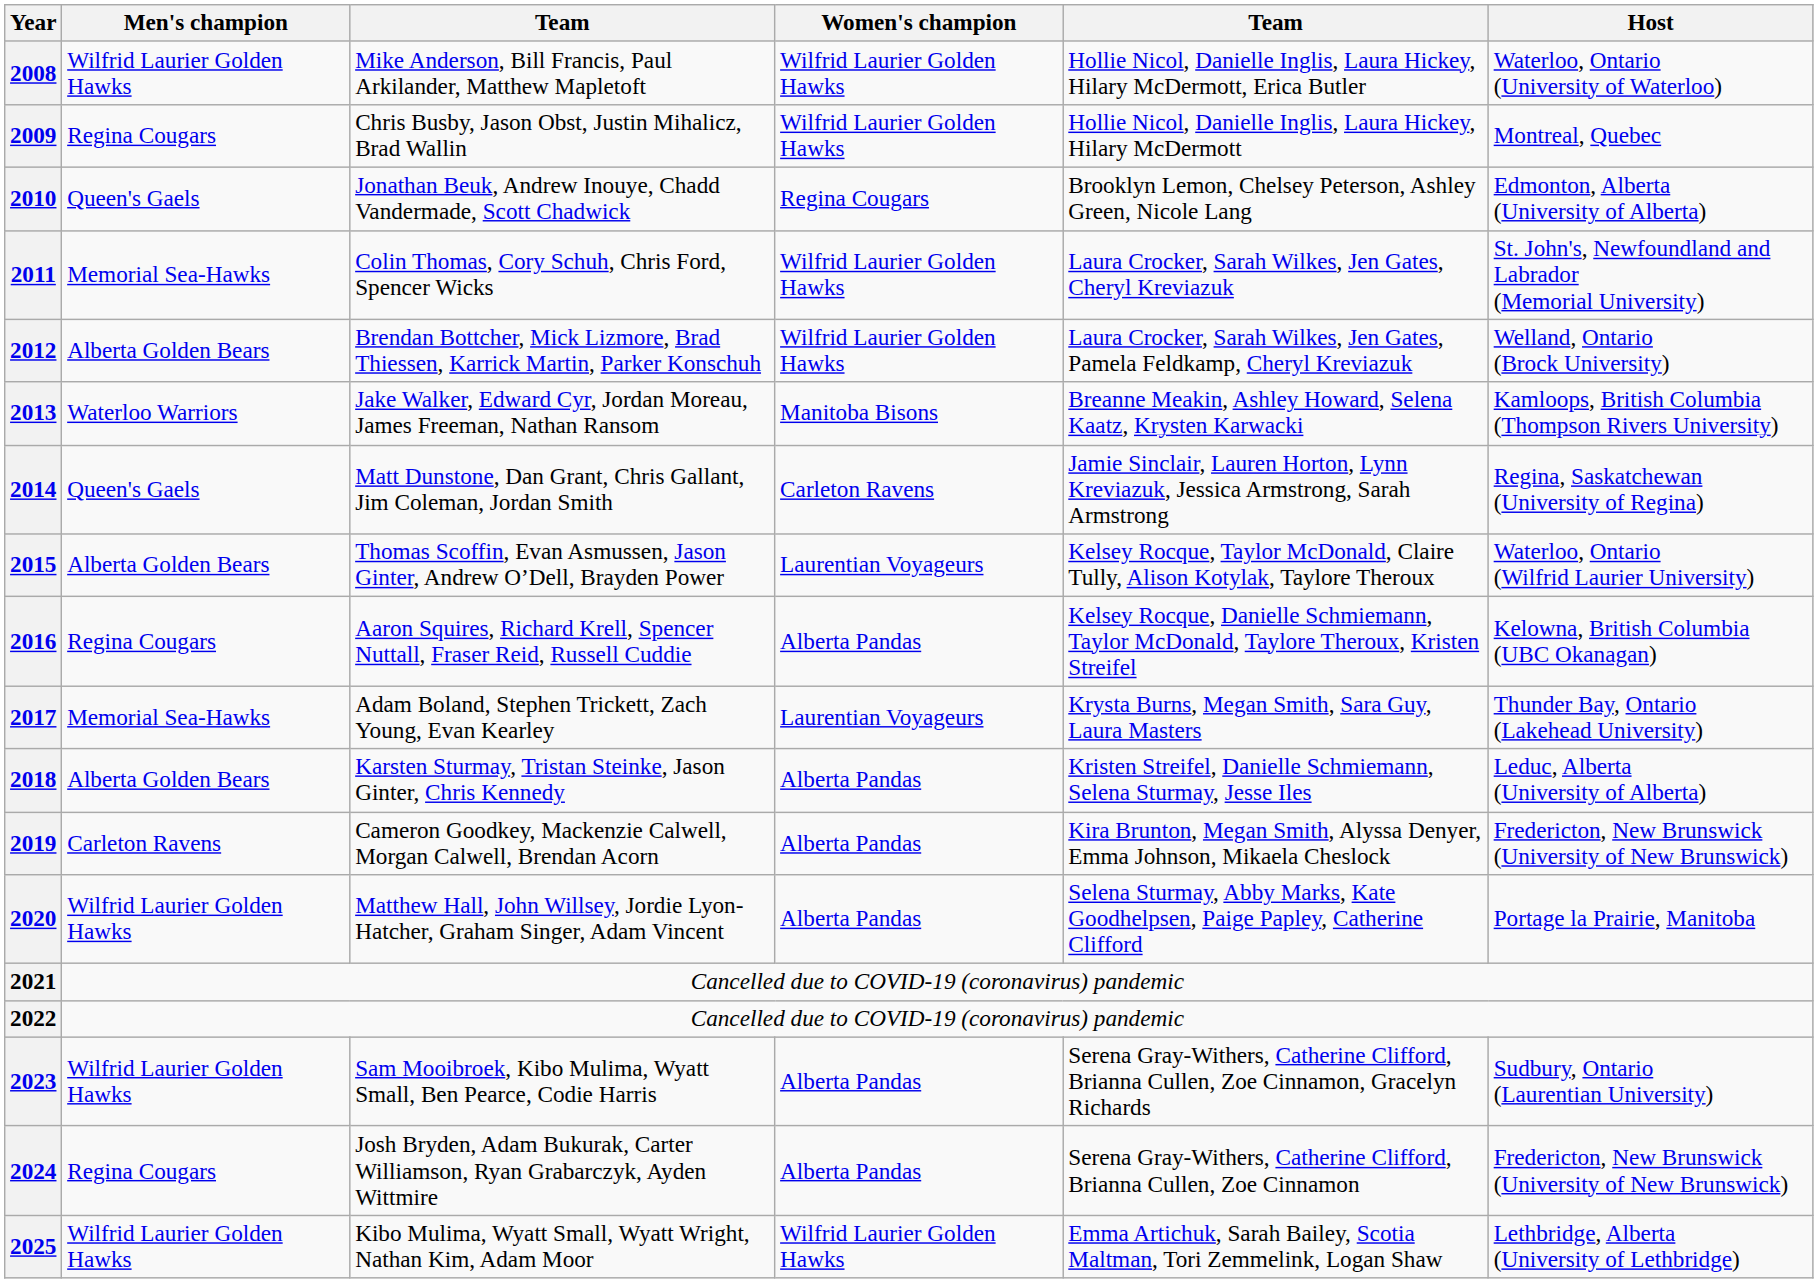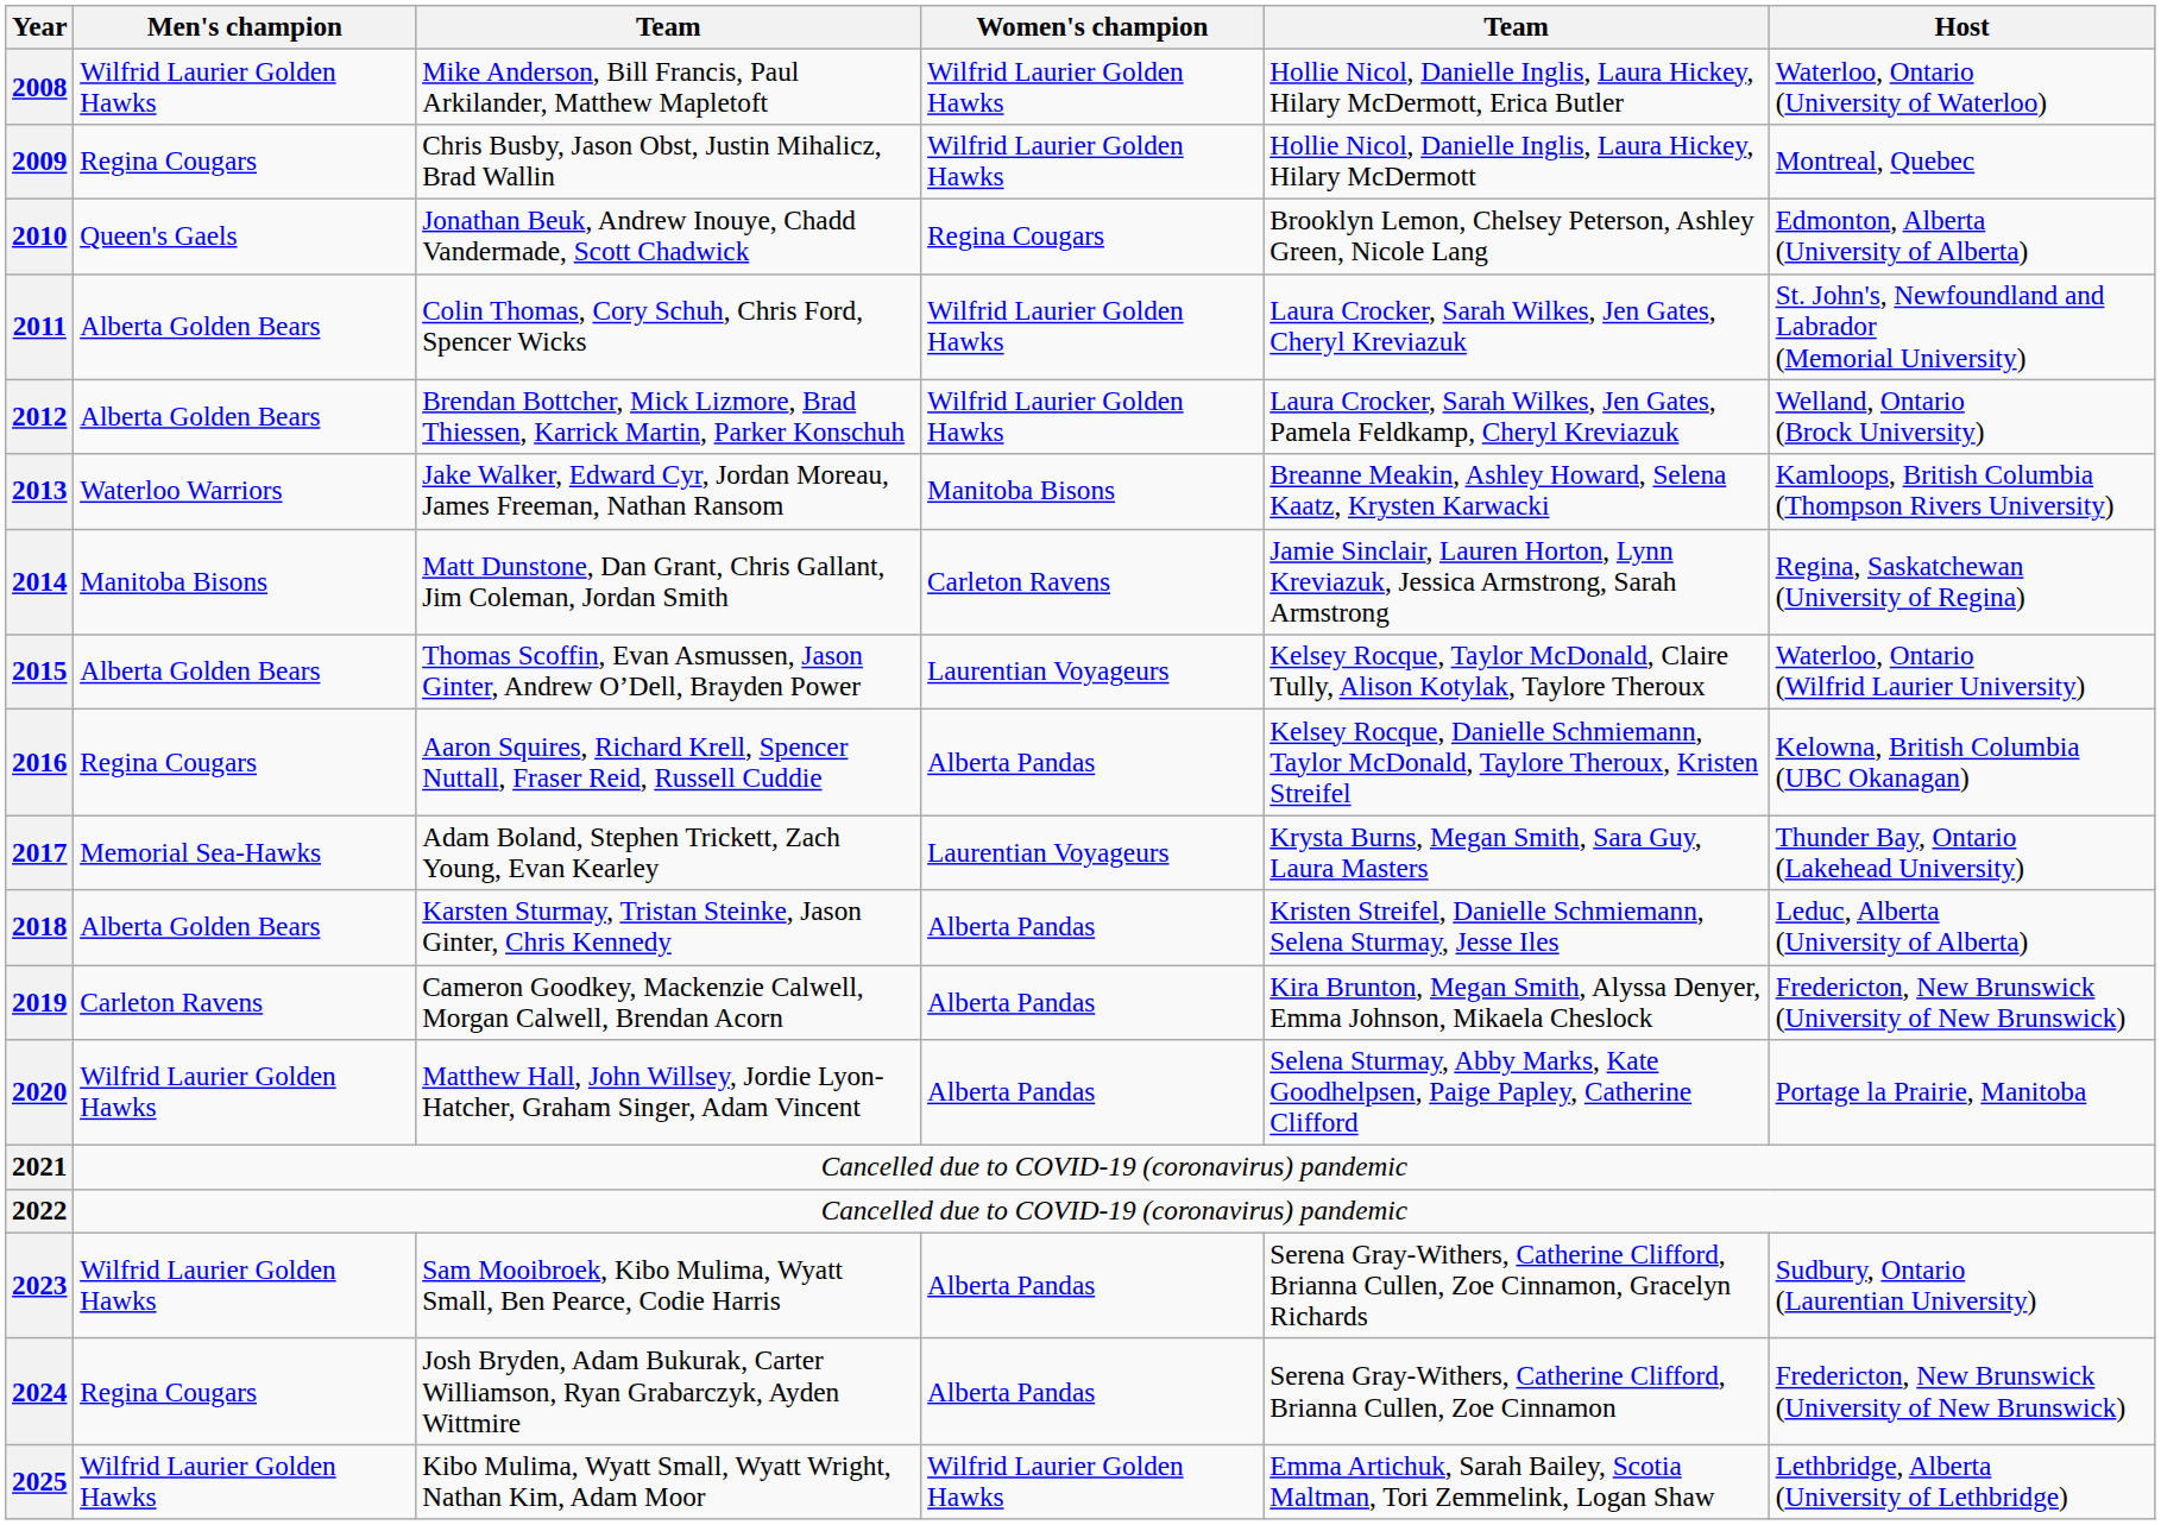 <table class="wikitable sortable">
 <tr>
 <th scope="col">Year</th>
 <th scope="col" width=200>Men's champion</th>
 <th scope="col" width=300>Team</th>
 <th scope="col" width=200>Women's champion</th>
 <th scope="col" width=300>Team</th>
 <th scope="col" width=225>Host</th>
 </tr>
 <tr>
 <th scope="row"><a href='#'>2008</a></th>
 <td> <a href='#'>Wilfrid Laurier Golden Hawks</a></td>
 <td><a href='#'>Mike Anderson</a>, Bill Francis, Paul Arkilander, Matthew Mapletoft</td>
 <td> <a href='#'>Wilfrid Laurier Golden Hawks</a></td>
 <td><a href='#'>Hollie Nicol</a>, <a href='#'>Danielle Inglis</a>, <a href='#'>Laura Hickey</a>, Hilary McDermott, Erica Butler</td>
 <td><a href='#'>Waterloo</a>, <a href='#'>Ontario</a> <br> (<a href='#'>University of Waterloo</a>)</td>
 </tr>
 <tr>
 <th scope="row"><a href='#'>2009</a></th>
 <td> <a href='#'>Regina Cougars</a></td>
 <td>Chris Busby, Jason Obst, Justin Mihalicz, Brad Wallin</td>
 <td> <a href='#'>Wilfrid Laurier Golden Hawks</a></td>
 <td><a href='#'>Hollie Nicol</a>, <a href='#'>Danielle Inglis</a>, <a href='#'>Laura Hickey</a>, Hilary McDermott</td>
 <td><a href='#'>Montreal</a>, <a href='#'>Quebec</a></td>
 </tr>
 <tr>
 <th scope="row"><a href='#'>2010</a></th>
 <td> <a href='#'>Queen's Gaels</a></td>
 <td><a href='#'>Jonathan Beuk</a>, Andrew Inouye, Chadd Vandermade, <a href='#'>Scott Chadwick</a></td>
 <td> <a href='#'>Regina Cougars</a></td>
 <td>Brooklyn Lemon, Chelsey Peterson, Ashley Green, Nicole Lang</td>
 <td><a href='#'>Edmonton</a>, <a href='#'>Alberta</a> <br> (<a href='#'>University of Alberta</a>)</td>
 </tr>
 <tr>
 <th scope="row"><a href='#'>2011</a></th>
-<td> <a href='#'>Memorial Sea-Hawks</a></td>
+<td> <a href='#'>Alberta Golden Bears</a></td>
 <td><a href='#'>Colin Thomas</a>, <a href='#'>Cory Schuh</a>, Chris Ford, Spencer Wicks</td>
 <td> <a href='#'>Wilfrid Laurier Golden Hawks</a></td>
 <td><a href='#'>Laura Crocker</a>, <a href='#'>Sarah Wilkes</a>, <a href='#'>Jen Gates</a>, <a href='#'>Cheryl Kreviazuk</a></td>
 <td><a href='#'>St. John's</a>, <a href='#'>Newfoundland and Labrador</a> <br> (<a href='#'>Memorial University</a>)</td>
 </tr>
 <tr>
 <th scope="row"><a href='#'>2012</a></th>
 <td> <a href='#'>Alberta Golden Bears</a></td>
 <td><a href='#'>Brendan Bottcher</a>, <a href='#'>Mick Lizmore</a>, <a href='#'>Brad Thiessen</a>, <a href='#'>Karrick Martin</a>, <a href='#'>Parker Konschuh</a></td>
 <td> <a href='#'>Wilfrid Laurier Golden Hawks</a></td>
 <td><a href='#'>Laura Crocker</a>, <a href='#'>Sarah Wilkes</a>, <a href='#'>Jen Gates</a>, Pamela Feldkamp, <a href='#'>Cheryl Kreviazuk</a></td>
 <td><a href='#'>Welland</a>, <a href='#'>Ontario</a> <br> (<a href='#'>Brock University</a>)</td>
 </tr>
 <tr>
 <th scope="row"><a href='#'>2013</a></th>
 <td> <a href='#'>Waterloo Warriors</a></td>
 <td><a href='#'>Jake Walker</a>, <a href='#'>Edward Cyr</a>, Jordan Moreau, James Freeman, Nathan Ransom</td>
 <td> <a href='#'>Manitoba Bisons</a></td>
 <td><a href='#'>Breanne Meakin</a>, <a href='#'>Ashley Howard</a>, <a href='#'>Selena Kaatz</a>, <a href='#'>Krysten Karwacki</a></td>
 <td><a href='#'>Kamloops</a>, <a href='#'>British Columbia</a> <br> (<a href='#'>Thompson Rivers University</a>)</td>
 </tr>
 <tr>
 <th scope="row"><a href='#'>2014</a></th>
-<td> <a href='#'>Queen's Gaels</a></td>
+<td> <a href='#'>Manitoba Bisons</a></td>
 <td><a href='#'>Matt Dunstone</a>, Dan Grant, Chris Gallant, Jim Coleman, Jordan Smith</td>
 <td> <a href='#'>Carleton Ravens</a></td>
 <td><a href='#'>Jamie Sinclair</a>, <a href='#'>Lauren Horton</a>, <a href='#'>Lynn Kreviazuk</a>, Jessica Armstrong, Sarah Armstrong</td>
 <td><a href='#'>Regina</a>, <a href='#'>Saskatchewan</a> <br> (<a href='#'>University of Regina</a>)</td>
 </tr>
 <tr>
 <th scope="row"><a href='#'>2015</a></th>
 <td> <a href='#'>Alberta Golden Bears</a></td>
 <td><a href='#'>Thomas Scoffin</a>, Evan Asmussen, <a href='#'>Jason Ginter</a>, Andrew O’Dell, Brayden Power</td>
 <td> <a href='#'>Laurentian Voyageurs</a></td>
 <td><a href='#'>Kelsey Rocque</a>, <a href='#'>Taylor McDonald</a>, Claire Tully, <a href='#'>Alison Kotylak</a>, Taylore Theroux</td>
 <td><a href='#'>Waterloo</a>, <a href='#'>Ontario</a><br>(<a href='#'>Wilfrid Laurier University</a>)</td>
 </tr>
 <tr>
 <th scope="row"><a href='#'>2016</a></th>
 <td> <a href='#'>Regina Cougars</a></td>
 <td><a href='#'>Aaron Squires</a>, <a href='#'>Richard Krell</a>, <a href='#'>Spencer Nuttall</a>, <a href='#'>Fraser Reid</a>, <a href='#'>Russell Cuddie</a></td>
 <td> <a href='#'>Alberta Pandas</a></td>
 <td><a href='#'>Kelsey Rocque</a>, <a href='#'>Danielle Schmiemann</a>, <a href='#'>Taylor McDonald</a>, <a href='#'>Taylore Theroux</a>, <a href='#'>Kristen Streifel</a></td>
 <td><a href='#'>Kelowna</a>, <a href='#'>British Columbia</a> <br> (<a href='#'>UBC Okanagan</a>)</td>
 </tr>
 <tr>
 <th scope="row"><a href='#'>2017</a></th>
 <td> <a href='#'>Memorial Sea-Hawks</a></td>
 <td>Adam Boland, Stephen Trickett, Zach Young, Evan Kearley</td>
 <td> <a href='#'>Laurentian Voyageurs</a></td>
 <td><a href='#'>Krysta Burns</a>, <a href='#'>Megan Smith</a>, <a href='#'>Sara Guy</a>, <a href='#'>Laura Masters</a></td>
 <td><a href='#'>Thunder Bay</a>, <a href='#'>Ontario</a> <br> (<a href='#'>Lakehead University</a>)</td>
 </tr>
 <tr>
 <th scope="row"><a href='#'>2018</a></th>
 <td> <a href='#'>Alberta Golden Bears</a></td>
 <td><a href='#'>Karsten Sturmay</a>, <a href='#'>Tristan Steinke</a>, Jason Ginter, <a href='#'>Chris Kennedy</a></td>
 <td> <a href='#'>Alberta Pandas</a></td>
 <td><a href='#'>Kristen Streifel</a>, <a href='#'>Danielle Schmiemann</a>, <a href='#'>Selena Sturmay</a>, <a href='#'>Jesse Iles</a></td>
 <td><a href='#'>Leduc</a>, <a href='#'>Alberta</a> <br> (<a href='#'>University of Alberta</a>)</td>
 </tr>
 <tr>
 <th scope="row"><a href='#'>2019</a></th>
 <td> <a href='#'>Carleton Ravens</a></td>
 <td>Cameron Goodkey, Mackenzie Calwell, Morgan Calwell, Brendan Acorn</td>
 <td> <a href='#'>Alberta Pandas</a></td>
 <td><a href='#'>Kira Brunton</a>, <a href='#'>Megan Smith</a>, Alyssa Denyer, Emma Johnson, Mikaela Cheslock</td>
 <td><a href='#'>Fredericton</a>, <a href='#'>New Brunswick</a> <br> (<a href='#'>University of New Brunswick</a>)</td>
 </tr>
 <tr>
 <th scope="row"><a href='#'>2020</a></th>
 <td> <a href='#'>Wilfrid Laurier Golden Hawks</a></td>
 <td><a href='#'>Matthew Hall</a>, <a href='#'>John Willsey</a>, Jordie Lyon-Hatcher, Graham Singer, Adam Vincent</td>
 <td> <a href='#'>Alberta Pandas</a></td>
 <td><a href='#'>Selena Sturmay</a>, <a href='#'>Abby Marks</a>, <a href='#'>Kate Goodhelpsen</a>, <a href='#'>Paige Papley</a>, <a href='#'>Catherine Clifford</a></td>
 <td><a href='#'>Portage la Prairie</a>, <a href='#'>Manitoba</a></td>
 </tr>
 <tr>
 <th scope="row">2021</th>
 <td colspan="9" align="center"><em>Cancelled due to COVID-19 (coronavirus) pandemic</em> </td>
 </tr>
 <tr>
 <th scope="row">2022</th>
 <td colspan="9" align="center"><em>Cancelled due to COVID-19 (coronavirus) pandemic</em> </td>
 </tr>
 <tr>
 <th scope="row"><a href='#'>2023</a></th>
 <td> <a href='#'>Wilfrid Laurier Golden Hawks</a></td>
 <td><a href='#'>Sam Mooibroek</a>, Kibo Mulima, Wyatt Small, Ben Pearce, Codie Harris</td>
 <td> <a href='#'>Alberta Pandas</a></td>
 <td>Serena Gray-Withers, <a href='#'>Catherine Clifford</a>, Brianna Cullen, Zoe Cinnamon, Gracelyn Richards</td>
 <td><a href='#'>Sudbury</a>, <a href='#'>Ontario</a> <br> (<a href='#'>Laurentian University</a>)</td>
 </tr>
 <tr>
 <th scope="row"><a href='#'>2024</a></th>
 <td> <a href='#'>Regina Cougars</a></td>
 <td>Josh Bryden, Adam Bukurak, Carter Williamson, Ryan Grabarczyk, Ayden Wittmire</td>
 <td> <a href='#'>Alberta Pandas</a></td>
 <td>Serena Gray-Withers, <a href='#'>Catherine Clifford</a>, Brianna Cullen, Zoe Cinnamon</td>
 <td><a href='#'>Fredericton</a>, <a href='#'>New Brunswick</a> <br> (<a href='#'>University of New Brunswick</a>)</td>
 </tr>
 <tr>
 <th scope="row"><a href='#'>2025</a></th>
 <td> <a href='#'>Wilfrid Laurier Golden Hawks</a></td>
 <td>Kibo Mulima, Wyatt Small, Wyatt Wright, Nathan Kim, Adam Moor</td>
 <td> <a href='#'>Wilfrid Laurier Golden Hawks</a></td>
 <td><a href='#'>Emma Artichuk</a>, Sarah Bailey, <a href='#'>Scotia Maltman</a>, Tori Zemmelink, Logan Shaw</td>
 <td><a href='#'>Lethbridge</a>, <a href='#'>Alberta</a> <br> (<a href='#'>University of Lethbridge</a>)</td>
 </tr>
 </table>
